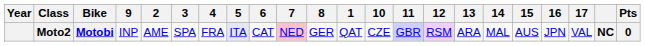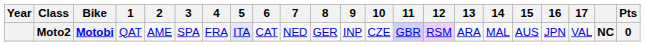 <table class="wikitable" style="text-align:center;">
 <tr>
 <th>Year</th>
 <th>Class</th>
 <th>Bike</th>
-<th>9</th>
+<th>1</th>
 <th>2</th>
 <th>3</th>
 <th>4</th>
 <th>5</th>
 <th>6</th>
 <th>7</th>
 <th>8</th>
-<th>1</th>
+<th>9</th>
 <th>10</th>
 <th>11</th>
 <th>12</th>
 <th>13</th>
 <th>14</th>
 <th>15</th>
 <th>16</th>
 <th>17</th>
 <th></th>
 <th>Pts</th>
 </tr>
 <tr>
 <th></th>
 <th>Moto2</th>
 <th><a href='#'>Motobi</a></th>
-<td><a href='#'>INP</a></td>
+<td><a href='#'>QAT</a></td>
 <td><a href='#'>AME</a></td>
 <td><a href='#'>SPA</a></td>
 <td><a href='#'>FRA</a></td>
 <td style="background: lavender;"><a href='#'>ITA</a></td>
 <td><a href='#'>CAT</a></td>
-<td style="background: pink;"><a href='#'>NED</a></td>
+<td><a href='#'>NED</a></td>
 <td><a href='#'>GER</a></td>
-<td><a href='#'>QAT</a></td>
+<td><a href='#'>INP</a></td>
 <td><a href='#'>CZE</a></td>
 <td style="background:#CFCFFF;"><a href='#'>GBR</a><br></td>
 <td style="background:#EFCFFF;"><a href='#'>RSM</a><br></td>
 <td><a href='#'>ARA</a></td>
 <td><a href='#'>MAL</a></td>
 <td><a href='#'>AUS</a></td>
 <td><a href='#'>JPN</a></td>
 <td><a href='#'>VAL</a></td>
 <th>NC</th>
 <th>0</th>
 </tr>
 </table>
